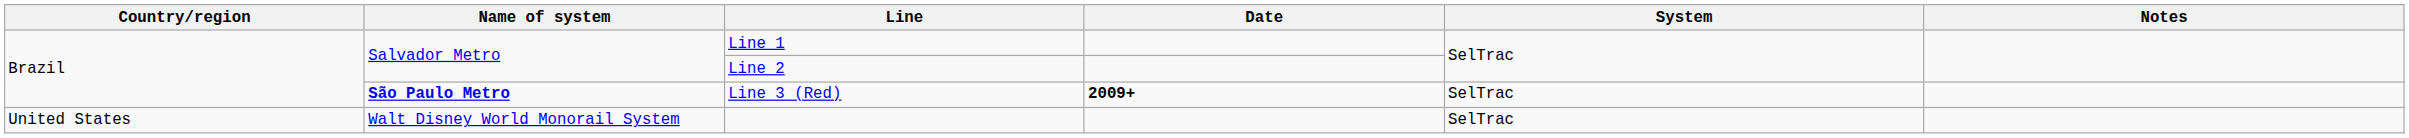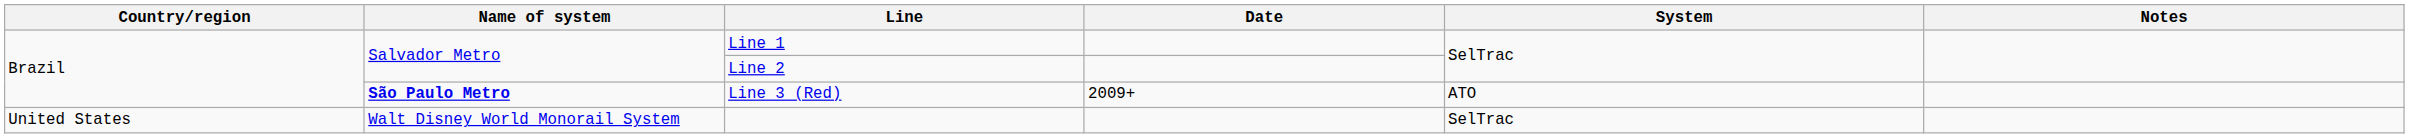 <table class="wikitable sortable" style="width:100%">
 <tr>
 <th style="width:15%">Country/region</th>
 <th style="width:15%">Name of system</th>
 <th style="width:15%">Line</th>
 <th style="width:15%">Date</th>
 <th style="width:20%">System</th>
 <th style="width:20%">Notes</th>
 </tr>
 <tr>
 <td rowspan="3">Brazil</td>
 <td rowspan="2"><a href='#'>Salvador Metro</a></td>
 <td><a href='#'>Line 1</a></td>
 <td></td>
 <td rowspan="2">SelTrac</td>
 <td rowspan="2"></td>
 </tr>
 <tr>
 <td><a href='#'>Line 2</a></td>
 <td></td>
 </tr>
 <tr>
 <td><strong><a href='#'>São Paulo Metro</a></strong></td>
 <td><a href='#'>Line 3 (Red)</a></td>
-<td><strong>2009+</strong></td>
-<td>SelTrac</td>
+<td>2009+</td>
+<td>ATO</td>
 <td></td>
 </tr>
 <tr>
 <td rowspan="1">United States</td>
 <td><a href='#'>Walt Disney World Monorail System</a></td>
 <td></td>
 <td></td>
 <td>SelTrac</td>
 <td></td>
 </tr>
 </table>
